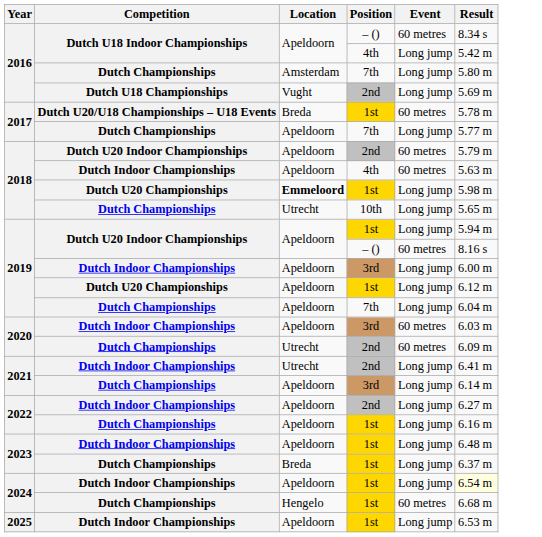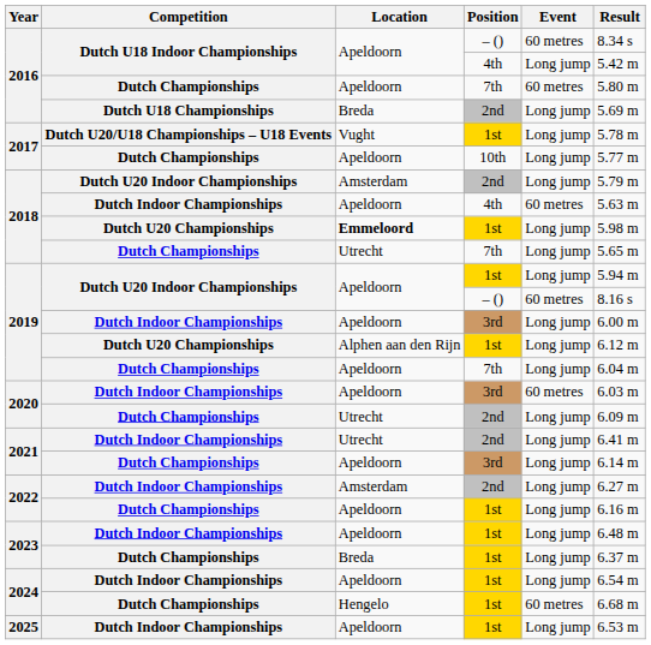 <table class="wikitable">
 <tr>
 <th scope="col">Year</th>
 <th scope="col">Competition</th>
 <th scope="col">Location</th>
 <th scope="col">Position</th>
 <th scope="col">Event</th>
 <th scope="col">Result</th>
 </tr>
 <tr>
 <th scope="rowgroup" rowspan="4">2016</th>
 <th scope="rowgroup" rowspan="2">Dutch U18 Indoor Championships</th>
 <td rowspan="2">Apeldoorn</td>
 <td align="center">– ()</td>
 <td>60 metres</td>
 <td>8.34 s </td>
 </tr>
 <tr>
 <td align="center">4th</td>
 <td>Long jump</td>
 <td>5.42 m </td>
 </tr>
 <tr>
 <th scope="row">Dutch Championships</th>
-<td>Amsterdam</td>
+<td>Apeldoorn</td>
 <td align="center">7th</td>
-<td>Long jump</td>
+<td>60 metres</td>
 <td>5.80 m</td>
 </tr>
 <tr>
 <th scope="row">Dutch U18 Championships</th>
-<td>Vught</td>
+<td>Breda</td>
 <td align="center" bgcolor="silver">2nd</td>
 <td>Long jump</td>
 <td>5.69 m</td>
 </tr>
 <tr>
 <th scope="rowgroup" rowspan="2">2017</th>
 <th scope="row">Dutch U20/U18 Championships – U18 Events</th>
-<td>Breda</td>
+<td>Vught</td>
 <td align="center" bgcolor="gold">1st</td>
-<td>60 metres</td>
+<td>Long jump</td>
 <td>5.78 m</td>
 </tr>
 <tr>
 <th scope="row">Dutch Championships</th>
 <td>Apeldoorn</td>
-<td align="center">7th</td>
+<td align="center">10th</td>
 <td>Long jump</td>
 <td>5.77 m</td>
 </tr>
 <tr>
 <th scope="rowgroup" rowspan="4">2018</th>
 <th scope="row">Dutch U20 Indoor Championships</th>
-<td>Apeldoorn</td>
+<td>Amsterdam</td>
 <td align="center" bgcolor="silver">2nd</td>
-<td>60 metres</td>
+<td>Long jump</td>
 <td>5.79 m </td>
 </tr>
 <tr>
 <th scope="row">Dutch Indoor Championships</th>
 <td>Apeldoorn</td>
 <td align="center">4th</td>
 <td>60 metres</td>
 <td>5.63 m </td>
 </tr>
 <tr>
 <th scope="row">Dutch U20 Championships</th>
 <td><strong>Emmeloord</strong></td>
 <td align="center" bgcolor="gold">1st</td>
 <td>Long jump</td>
 <td>5.98 m </td>
 </tr>
 <tr>
 <th scope="row"><a href='#'>Dutch Championships</a></th>
 <td>Utrecht</td>
-<td align="center">10th</td>
+<td align="center">7th</td>
 <td>Long jump</td>
 <td>5.65 m</td>
 </tr>
 <tr>
 <th scope="rowgroup" rowspan="5">2019</th>
 <th scope="rowgroup" rowspan="2">Dutch U20 Indoor Championships</th>
 <td rowspan="2">Apeldoorn</td>
 <td align="center" bgcolor="gold">1st</td>
 <td>Long jump</td>
 <td>5.94 m </td>
 </tr>
 <tr>
 <td align="center">– ()</td>
 <td>60 metres</td>
 <td>8.16 s </td>
 </tr>
 <tr>
 <th scope="row"><a href='#'>Dutch Indoor Championships</a></th>
 <td>Apeldoorn</td>
 <td align="center" bgcolor="#cc9966">3rd</td>
 <td>Long jump</td>
 <td>6.00 m </td>
 </tr>
 <tr>
 <th scope="row">Dutch U20 Championships</th>
-<td>Apeldoorn</td>
+<td>Alphen aan den Rijn</td>
 <td align="center" bgcolor="gold">1st</td>
 <td>Long jump</td>
 <td>6.12 m</td>
 </tr>
 <tr>
 <th scope="row"><a href='#'>Dutch Championships</a></th>
 <td>Apeldoorn</td>
 <td align="center">7th</td>
 <td>Long jump</td>
 <td>6.04 m</td>
 </tr>
 <tr>
 <th scope="rowgroup" rowspan="2">2020</th>
 <th scope="row"><a href='#'>Dutch Indoor Championships</a></th>
 <td>Apeldoorn</td>
 <td align="center" bgcolor="#cc9966">3rd</td>
 <td>60 metres</td>
 <td>6.03 m </td>
 </tr>
 <tr>
 <th scope="row"><a href='#'>Dutch Championships</a></th>
 <td>Utrecht</td>
 <td align="center" bgcolor="silver">2nd</td>
-<td>60 metres</td>
+<td>Long jump</td>
 <td>6.09 m</td>
 </tr>
 <tr>
 <th scope="rowgroup" rowspan="2">2021</th>
 <th scope="row"><a href='#'>Dutch Indoor Championships</a></th>
 <td>Utrecht</td>
 <td align="center" bgcolor="silver">2nd</td>
 <td>Long jump</td>
 <td>6.41 m </td>
 </tr>
 <tr>
 <th scope="row"><a href='#'>Dutch Championships</a></th>
 <td>Apeldoorn</td>
 <td align="center" bgcolor="#cc9966">3rd</td>
 <td>Long jump</td>
 <td>6.14 m</td>
 </tr>
 <tr>
 <th scope="rowgroup" rowspan="2">2022</th>
 <th scope="row"><a href='#'>Dutch Indoor Championships</a></th>
-<td>Apeldoorn</td>
+<td>Amsterdam</td>
 <td align="center" bgcolor="silver">2nd</td>
 <td>Long jump</td>
 <td>6.27 m </td>
 </tr>
 <tr>
 <th scope="row"><a href='#'>Dutch Championships</a></th>
 <td>Apeldoorn</td>
 <td align="center" bgcolor="gold">1st</td>
 <td>Long jump</td>
 <td>6.16 m</td>
 </tr>
 <tr>
 <th scope="rowgroup" rowspan="2">2023</th>
 <th scope="row"><a href='#'>Dutch Indoor Championships</a></th>
 <td>Apeldoorn</td>
 <td align="center" bgcolor="gold">1st</td>
 <td>Long jump</td>
 <td>6.48 m </td>
 </tr>
 <tr>
 <th scope="row">Dutch Championships</th>
 <td>Breda</td>
 <td align="center" bgcolor="gold">1st</td>
 <td>Long jump</td>
 <td>6.37 m</td>
 </tr>
 <tr>
 <th scope="rowgroup" rowspan="2">2024</th>
 <th scope="row">Dutch Indoor Championships</th>
 <td>Apeldoorn</td>
 <td align="center" bgcolor="gold">1st</td>
 <td>Long jump</td>
-<td style="background: lightyellow;">6.54 m </td>
+<td>6.54 m </td>
 </tr>
 <tr>
 <th scope="row">Dutch Championships</th>
 <td>Hengelo</td>
 <td align="center" bgcolor="gold">1st</td>
 <td>60 metres</td>
 <td>6.68 m </td>
 </tr>
 <tr>
 <th scope="row">2025</th>
 <th scope="row">Dutch Indoor Championships</th>
 <td>Apeldoorn</td>
 <td align="center" bgcolor="gold">1st</td>
 <td>Long jump</td>
 <td>6.53 m </td>
 </tr>
 </table>
